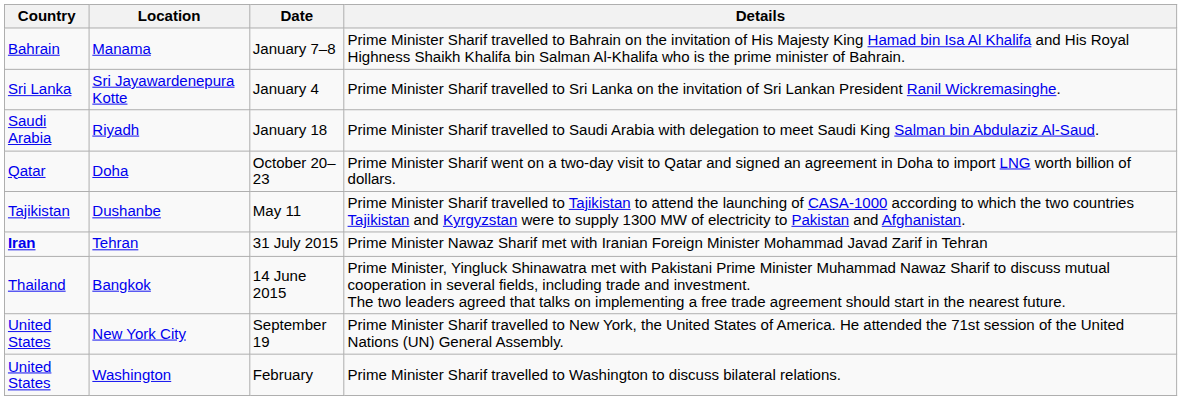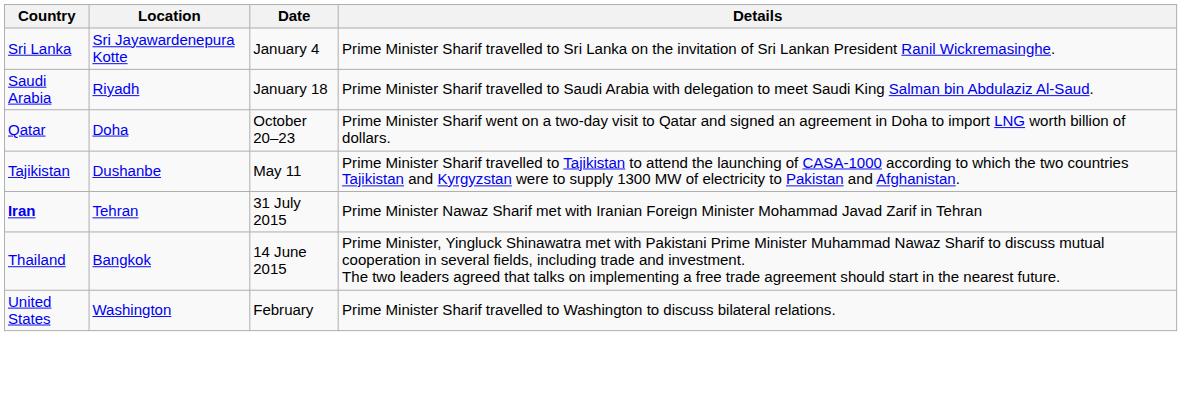 <table class="wikitable sortable">
 <tr>
 <th>Country</th>
 <th>Location</th>
 <th>Date</th>
 <th>Details</th>
-</tr>
-<tr>
-<td> <a href='#'>Bahrain</a></td>
-<td><a href='#'>Manama</a></td>
-<td>January 7–8</td>
-<td>Prime Minister Sharif travelled to Bahrain on the invitation of His Majesty King <a href='#'>Hamad bin Isa Al Khalifa</a> and His Royal Highness Shaikh Khalifa bin Salman Al-Khalifa who is the prime minister of Bahrain.</td>
 </tr>
 <tr>
 <td> <a href='#'>Sri Lanka</a></td>
 <td><a href='#'>Sri Jayawardenepura Kotte</a></td>
 <td>January 4</td>
 <td>Prime Minister Sharif travelled to Sri Lanka on the invitation of Sri Lankan President <a href='#'>Ranil Wickremasinghe</a>.</td>
 </tr>
 <tr>
 <td> <a href='#'>Saudi Arabia</a></td>
 <td><a href='#'>Riyadh</a></td>
 <td>January 18</td>
 <td>Prime Minister Sharif travelled to Saudi Arabia with delegation to meet Saudi King <a href='#'>Salman bin Abdulaziz Al-Saud</a>.</td>
 </tr>
 <tr>
 <td> <a href='#'>Qatar</a></td>
 <td><a href='#'>Doha</a></td>
 <td>October 20–23</td>
 <td>Prime Minister Sharif went on a two-day visit to Qatar and signed an agreement in Doha to import <a href='#'>LNG</a> worth billion of dollars.</td>
 </tr>
 <tr>
 <td> <a href='#'>Tajikistan</a></td>
 <td><a href='#'>Dushanbe</a></td>
 <td>May 11</td>
 <td>Prime Minister Sharif travelled to <a href='#'>Tajikistan</a> to attend the launching of <a href='#'>CASA-1000</a> according to which the two countries <a href='#'>Tajikistan</a> and <a href='#'>Kyrgyzstan</a> were to supply 1300 MW of electricity to <a href='#'>Pakistan</a> and <a href='#'>Afghanistan</a>.</td>
 </tr>
 <tr>
 <td><strong> <a href='#'>Iran</a></strong></td>
 <td><a href='#'>Tehran</a></td>
 <td>31 July 2015</td>
 <td>Prime Minister Nawaz Sharif met with Iranian Foreign Minister Mohammad Javad Zarif in Tehran</td>
 </tr>
 <tr>
 <td> <a href='#'>Thailand</a></td>
 <td><a href='#'>Bangkok</a></td>
 <td>14 June 2015</td>
 <td>Prime Minister, Yingluck Shinawatra met with Pakistani Prime Minister Muhammad Nawaz Sharif to discuss mutual cooperation in several fields, including trade and investment.<br>The two leaders agreed that talks on implementing a free trade agreement should start in the nearest future.</td>
 </tr>
 <tr>
 <td> <a href='#'>United States</a></td>
-<td><a href='#'>New York City</a></td>
-<td>September 19</td>
-<td>Prime Minister Sharif travelled to  New York, the United States of America. He attended the 71st session of the United Nations (UN) General Assembly.</td>
-</tr>
-<tr>
-<td> <a href='#'>United States</a></td>
 <td><a href='#'>Washington</a></td>
 <td>February</td>
 <td>Prime Minister Sharif travelled to Washington to discuss bilateral relations.</td>
 </tr>
 </table>
